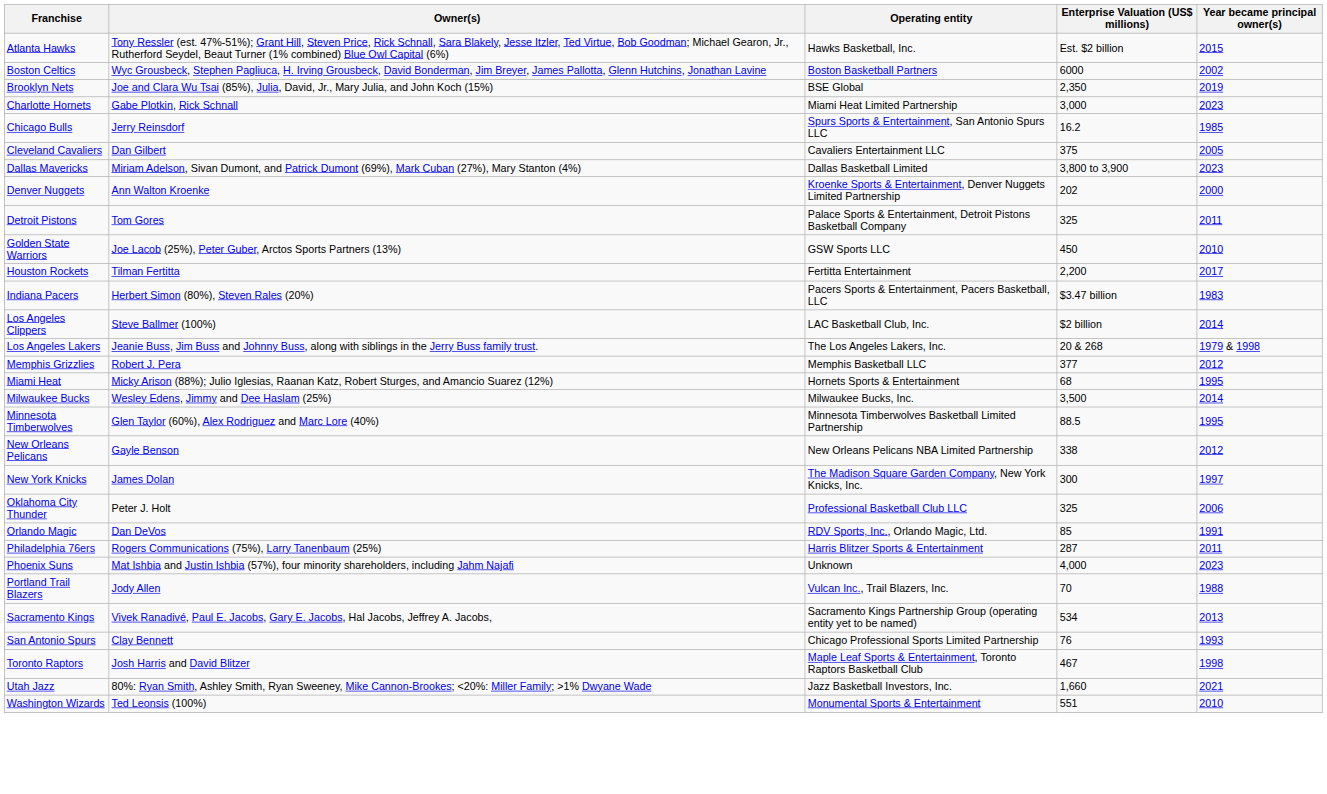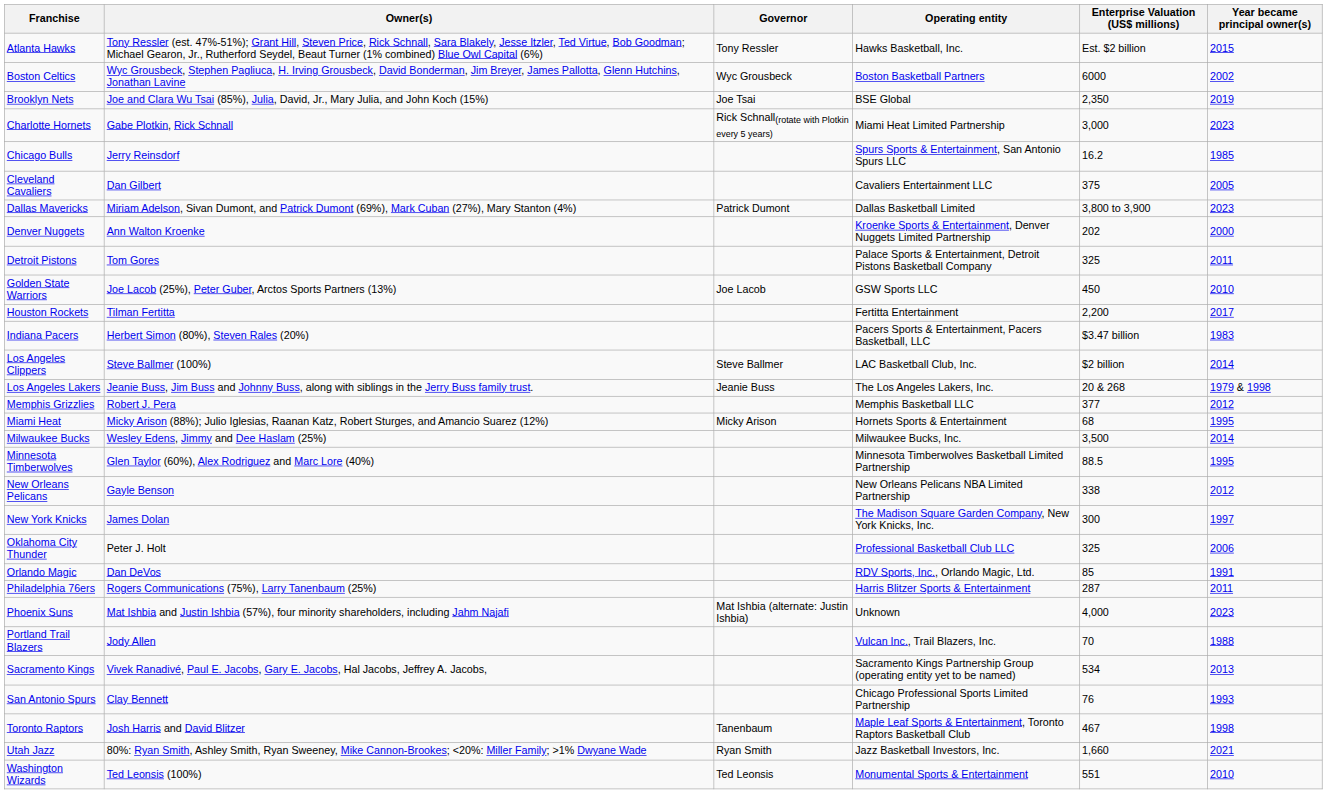 <table class="wikitable sortable" border="1">
 <tr>
 <th>Franchise</th>
 <th>Owner(s)</th>
+<th>Governor</th>
 <th>Operating entity</th>
 <th>Enterprise Valuation (US$ millions)</th>
 <th>Year became principal owner(s)</th>
 </tr>
 <tr 5>
 <td><a href='#'>Atlanta Hawks</a></td>
 <td><a href='#'>Tony Ressler</a> (est. 47%-51%); <a href='#'>Grant Hill</a>, <a href='#'>Steven Price</a>, <a href='#'>Rick Schnall</a>, <a href='#'>Sara Blakely</a>, <a href='#'>Jesse Itzler</a>, <a href='#'>Ted Virtue</a>, <a href='#'>Bob Goodman</a>; Michael Gearon, Jr., Rutherford Seydel, Beaut Turner (1% combined) <a href='#'>Blue Owl Capital</a> (6%)</td>
+<td>Tony Ressler</td>
 <td>Hawks Basketball, Inc.</td>
 <td>Est. $2 billion</td>
 <td><a href='#'>2015</a></td>
 </tr>
 <tr>
 <td><a href='#'>Boston Celtics</a></td>
 <td><a href='#'>Wyc Grousbeck</a>, <a href='#'>Stephen Pagliuca</a>, <a href='#'>H. Irving Grousbeck</a>, <a href='#'>David Bonderman</a>, <a href='#'>Jim Breyer</a>, <a href='#'>James Pallotta</a>, <a href='#'>Glenn Hutchins</a>, <a href='#'>Jonathan Lavine</a></td>
+<td>Wyc Grousbeck</td>
 <td><a href='#'>Boston Basketball Partners</a></td>
 <td>6000</td>
 <td><a href='#'>2002</a></td>
 </tr>
 <tr>
 <td><a href='#'>Brooklyn Nets</a></td>
 <td><a href='#'>Joe and Clara Wu Tsai</a> (85%), <a href='#'>Julia</a>, David, Jr., Mary Julia, and John Koch (15%)</td>
+<td>Joe Tsai</td>
 <td>BSE Global</td>
 <td>2,350</td>
 <td><a href='#'>2019</a></td>
 </tr>
 <tr>
 <td><a href='#'>Charlotte Hornets</a></td>
 <td><a href='#'>Gabe Plotkin</a>, <a href='#'>Rick Schnall</a></td>
+<td>Rick Schnall<sub>(rotate with Plotkin every 5 years)</sub></td>
 <td>Miami Heat Limited Partnership</td>
 <td>3,000</td>
 <td><a href='#'>2023</a></td>
 </tr>
 <tr>
 <td><a href='#'>Chicago Bulls</a></td>
 <td><a href='#'>Jerry Reinsdorf</a></td>
+<td></td>
 <td><a href='#'>Spurs Sports & Entertainment</a>, San Antonio Spurs LLC</td>
 <td>16.2</td>
 <td><a href='#'>1985</a></td>
 </tr>
 <tr>
 <td><a href='#'>Cleveland Cavaliers</a></td>
 <td><a href='#'>Dan Gilbert</a></td>
+<td></td>
 <td>Cavaliers Entertainment LLC</td>
 <td>375</td>
 <td><a href='#'>2005</a></td>
 </tr>
 <tr>
 <td><a href='#'>Dallas Mavericks</a></td>
 <td><a href='#'>Miriam Adelson</a>, Sivan Dumont, and <a href='#'>Patrick Dumont</a> (69%), <a href='#'>Mark Cuban</a> (27%), Mary Stanton (4%)</td>
+<td>Patrick Dumont</td>
 <td>Dallas Basketball Limited</td>
 <td>3,800 to 3,900</td>
 <td><a href='#'>2023</a></td>
 </tr>
 <tr>
 <td><a href='#'>Denver Nuggets</a></td>
 <td><a href='#'>Ann Walton Kroenke</a></td>
+<td></td>
 <td><a href='#'>Kroenke Sports & Entertainment</a>, Denver Nuggets Limited Partnership</td>
 <td>202</td>
 <td><a href='#'>2000</a></td>
 </tr>
 <tr>
 <td><a href='#'>Detroit Pistons</a></td>
 <td><a href='#'>Tom Gores</a></td>
+<td></td>
 <td>Palace Sports & Entertainment, Detroit Pistons Basketball Company</td>
 <td>325</td>
 <td><a href='#'>2011</a></td>
 </tr>
 <tr>
 <td><a href='#'>Golden State Warriors</a></td>
 <td><a href='#'>Joe Lacob</a> (25%), <a href='#'>Peter Guber</a>, Arctos Sports Partners (13%)</td>
+<td>Joe Lacob</td>
 <td>GSW Sports LLC</td>
 <td>450</td>
 <td><a href='#'>2010</a></td>
 </tr>
 <tr>
 <td><a href='#'>Houston Rockets</a></td>
 <td><a href='#'>Tilman Fertitta</a></td>
+<td></td>
 <td>Fertitta Entertainment</td>
 <td>2,200</td>
 <td><a href='#'>2017</a></td>
 </tr>
 <tr>
 <td><a href='#'>Indiana Pacers</a></td>
 <td><a href='#'>Herbert Simon</a> (80%), <a href='#'>Steven Rales</a> (20%)</td>
+<td></td>
 <td>Pacers Sports & Entertainment, Pacers Basketball, LLC</td>
 <td>$3.47 billion</td>
 <td><a href='#'>1983</a></td>
 </tr>
 <tr>
 <td><a href='#'>Los Angeles Clippers</a></td>
 <td><a href='#'>Steve Ballmer</a> (100%)</td>
+<td>Steve Ballmer</td>
 <td>LAC Basketball Club, Inc.</td>
 <td>$2 billion</td>
 <td><a href='#'>2014</a></td>
 </tr>
 <tr>
 <td><a href='#'>Los Angeles Lakers</a></td>
 <td><a href='#'>Jeanie Buss</a>, <a href='#'>Jim Buss</a> and <a href='#'>Johnny Buss</a>, along with siblings in the <a href='#'>Jerry Buss family trust</a>.</td>
+<td>Jeanie Buss</td>
 <td>The Los Angeles Lakers, Inc.</td>
 <td>20 & 268</td>
 <td><a href='#'>1979</a> & <a href='#'>1998</a></td>
 </tr>
 <tr>
 <td><a href='#'>Memphis Grizzlies</a></td>
 <td><a href='#'>Robert J. Pera</a></td>
+<td></td>
 <td>Memphis Basketball LLC</td>
 <td>377</td>
 <td><a href='#'>2012</a></td>
 </tr>
 <tr>
 <td><a href='#'>Miami Heat</a></td>
 <td><a href='#'>Micky Arison</a> (88%); Julio Iglesias, Raanan Katz, Robert Sturges, and Amancio Suarez (12%)</td>
+<td>Micky Arison</td>
 <td>Hornets Sports & Entertainment</td>
 <td>68</td>
 <td><a href='#'>1995</a></td>
 </tr>
 <tr>
 <td><a href='#'>Milwaukee Bucks</a></td>
 <td><a href='#'>Wesley Edens</a>, <a href='#'>Jimmy</a> and <a href='#'>Dee Haslam</a> (25%)</td>
+<td></td>
 <td>Milwaukee Bucks, Inc.</td>
 <td>3,500</td>
 <td><a href='#'>2014</a></td>
 </tr>
 <tr>
 <td><a href='#'>Minnesota Timberwolves</a></td>
 <td><a href='#'>Glen Taylor</a> (60%), <a href='#'>Alex Rodriguez</a> and <a href='#'>Marc Lore</a> (40%)</td>
+<td></td>
 <td>Minnesota Timberwolves Basketball Limited Partnership</td>
 <td>88.5</td>
 <td><a href='#'>1995</a></td>
 </tr>
 <tr>
 <td><a href='#'>New Orleans Pelicans</a></td>
 <td><a href='#'>Gayle Benson</a></td>
+<td></td>
 <td>New Orleans Pelicans NBA Limited Partnership</td>
 <td>338</td>
 <td><a href='#'>2012</a></td>
 </tr>
 <tr>
 <td><a href='#'>New York Knicks</a></td>
 <td><a href='#'>James Dolan</a></td>
+<td></td>
 <td><a href='#'>The Madison Square Garden Company</a>, New York Knicks, Inc.</td>
 <td>300</td>
 <td><a href='#'>1997</a></td>
 </tr>
 <tr>
 <td><a href='#'>Oklahoma City Thunder</a></td>
 <td>Peter J. Holt</td>
+<td></td>
 <td><a href='#'>Professional Basketball Club LLC</a></td>
 <td>325</td>
 <td><a href='#'>2006</a></td>
 </tr>
 <tr>
 <td><a href='#'>Orlando Magic</a></td>
 <td><a href='#'>Dan DeVos</a></td>
+<td></td>
 <td><a href='#'>RDV Sports, Inc.</a>, Orlando Magic, Ltd.</td>
 <td>85</td>
 <td><a href='#'>1991</a></td>
 </tr>
 <tr>
 <td><a href='#'>Philadelphia 76ers</a></td>
 <td><a href='#'>Rogers Communications</a> (75%), <a href='#'>Larry Tanenbaum</a> (25%)</td>
+<td></td>
 <td><a href='#'>Harris Blitzer Sports & Entertainment</a></td>
 <td>287</td>
 <td><a href='#'>2011</a></td>
 </tr>
 <tr>
 <td><a href='#'>Phoenix Suns</a></td>
 <td><a href='#'>Mat Ishbia</a> and <a href='#'>Justin Ishbia</a> (57%), four minority shareholders, including <a href='#'>Jahm Najafi</a></td>
+<td>Mat Ishbia (alternate: Justin Ishbia)</td>
 <td>Unknown</td>
 <td>4,000</td>
 <td><a href='#'>2023</a></td>
 </tr>
 <tr>
 <td><a href='#'>Portland Trail Blazers</a></td>
 <td><a href='#'>Jody Allen</a></td>
+<td></td>
 <td><a href='#'>Vulcan Inc.</a>, Trail Blazers, Inc.</td>
 <td>70</td>
 <td><a href='#'>1988</a></td>
 </tr>
 <tr>
 <td><a href='#'>Sacramento Kings</a></td>
 <td><a href='#'>Vivek Ranadivé</a>, <a href='#'>Paul E. Jacobs</a>, <a href='#'>Gary E. Jacobs</a>, Hal Jacobs,  Jeffrey A. Jacobs,</td>
+<td></td>
 <td>Sacramento Kings Partnership Group (operating entity yet to be named)</td>
 <td>534</td>
 <td><a href='#'>2013</a></td>
 </tr>
 <tr>
 <td><a href='#'>San Antonio Spurs</a></td>
 <td><a href='#'>Clay Bennett</a></td>
+<td></td>
 <td>Chicago Professional Sports Limited Partnership</td>
 <td>76</td>
 <td><a href='#'>1993</a></td>
 </tr>
 <tr>
 <td><a href='#'>Toronto Raptors</a></td>
 <td><a href='#'>Josh Harris</a> and <a href='#'>David Blitzer</a></td>
+<td>Tanenbaum</td>
 <td><a href='#'>Maple Leaf Sports & Entertainment</a>, Toronto Raptors Basketball Club</td>
 <td>467</td>
 <td><a href='#'>1998</a></td>
 </tr>
 <tr>
 <td><a href='#'>Utah Jazz</a></td>
 <td>80%: <a href='#'>Ryan Smith</a>, Ashley Smith, Ryan Sweeney, <a href='#'>Mike Cannon-Brookes</a>; <20%: <a href='#'>Miller Family</a>; >1% <a href='#'>Dwyane Wade</a></td>
+<td>Ryan Smith</td>
 <td>Jazz Basketball Investors, Inc.</td>
 <td>1,660</td>
 <td><a href='#'>2021</a></td>
 </tr>
 <tr>
 <td><a href='#'>Washington Wizards</a></td>
 <td><a href='#'>Ted Leonsis</a> (100%)</td>
+<td>Ted Leonsis</td>
 <td><a href='#'>Monumental Sports & Entertainment</a></td>
 <td>551</td>
 <td><a href='#'>2010</a></td>
 </tr>
 </table>
